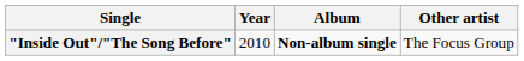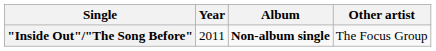 <table class="wikitable plainrowheaders" style="text-align:center">
 <tr>
 <th scope="col">Single</th>
 <th scope="col">Year</th>
 <th scope="col">Album</th>
 <th scope="col">Other artist</th>
 </tr>
 <tr>
 <th scope="row">"Inside Out"/"The Song Before"</th>
-<td>2010</td>
+<td>2011</td>
 <td><strong>Non-album single</strong></td>
 <td>The Focus Group</td>
 </tr>
 </table>
